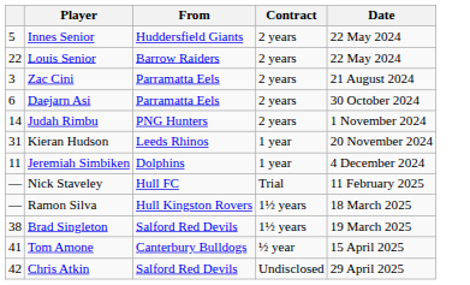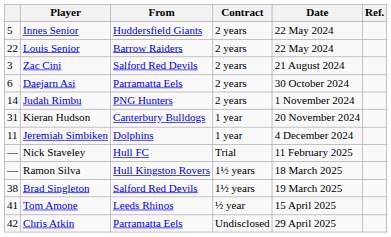 <table class="wikitable defaultleft col1center">
 <tr>
 <th></th>
 <th>Player</th>
 <th>From</th>
 <th>Contract</th>
 <th>Date</th>
+<th>Ref.</th>
 </tr>
 <tr>
 <td>5</td>
 <td> <a href='#'>Innes Senior</a></td>
 <td> <a href='#'>Huddersfield Giants</a></td>
 <td>2 years</td>
 <td>22 May 2024</td>
+<td></td>
 </tr>
 <tr>
 <td>22</td>
 <td> <a href='#'>Louis Senior</a></td>
 <td> <a href='#'>Barrow Raiders</a></td>
 <td>2 years</td>
 <td>22 May 2024</td>
+<td></td>
 </tr>
 <tr>
 <td>3</td>
 <td> <a href='#'>Zac Cini</a></td>
-<td> <a href='#'>Parramatta Eels</a></td>
+<td> <a href='#'>Salford Red Devils</a></td>
 <td>2 years</td>
 <td>21 August 2024</td>
+<td></td>
 </tr>
 <tr>
 <td>6</td>
 <td> <a href='#'>Daejarn Asi</a></td>
 <td> <a href='#'>Parramatta Eels</a></td>
 <td>2 years</td>
 <td>30 October 2024</td>
+<td></td>
 </tr>
 <tr>
 <td>14</td>
 <td> <a href='#'>Judah Rimbu</a></td>
 <td> <a href='#'>PNG Hunters</a></td>
 <td>2 years</td>
 <td>1 November 2024</td>
+<td></td>
 </tr>
 <tr>
 <td>31</td>
 <td> Kieran Hudson</td>
-<td> <a href='#'>Leeds Rhinos</a></td>
+<td> <a href='#'>Canterbury Bulldogs</a></td>
 <td>1 year</td>
 <td>20 November 2024</td>
+<td></td>
 </tr>
 <tr>
 <td>11</td>
 <td> <a href='#'>Jeremiah Simbiken</a></td>
 <td> <a href='#'>Dolphins</a></td>
 <td>1 year</td>
 <td>4 December 2024</td>
+<td></td>
 </tr>
 <tr>
 <td>—</td>
 <td> Nick Staveley</td>
 <td> <a href='#'>Hull FC</a></td>
 <td>Trial</td>
 <td>11 February 2025</td>
+<td></td>
 </tr>
 <tr>
 <td>—</td>
 <td> Ramon Silva</td>
 <td> <a href='#'>Hull Kingston Rovers</a></td>
 <td>1½ years</td>
 <td>18 March 2025</td>
+<td></td>
 </tr>
 <tr>
 <td>38</td>
 <td> <a href='#'>Brad Singleton</a></td>
 <td> <a href='#'>Salford Red Devils</a></td>
 <td>1½ years</td>
 <td>19 March 2025</td>
+<td></td>
 </tr>
 <tr>
 <td>41</td>
 <td> <a href='#'>Tom Amone</a></td>
-<td> <a href='#'>Canterbury Bulldogs</a></td>
+<td> <a href='#'>Leeds Rhinos</a></td>
 <td>½ year</td>
 <td>15 April 2025</td>
+<td></td>
 </tr>
 <tr>
 <td>42</td>
 <td> <a href='#'>Chris Atkin</a></td>
-<td> <a href='#'>Salford Red Devils</a></td>
+<td> <a href='#'>Parramatta Eels</a></td>
 <td>Undisclosed</td>
 <td>29 April 2025</td>
+<td></td>
 </tr>
 </table>
